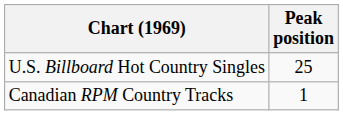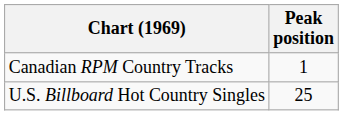 <table class="wikitable sortable">
 <tr>
 <th align="left">Chart (1969)</th>
 <th align="center">Peak<br>position</th>
 </tr>
 <tr>
+<td align="left">Canadian <em>RPM</em> Country Tracks</td>
+<td align="center">1</td>
+</tr>
+<tr>
 <td align="left">U.S. <em>Billboard</em> Hot Country Singles</td>
 <td align="center">25</td>
 </tr>
-<tr>
-<td align="left">Canadian <em>RPM</em> Country Tracks</td>
-<td align="center">1</td>
-</tr>
 </table>
